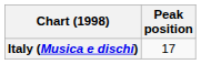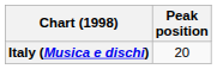 <table class="wikitable plainrowheaders" style="text-align:center">
 <tr>
 <th>Chart (1998)</th>
 <th>Peak<br>position</th>
 </tr>
 <tr>
 <th scope="row">Italy (<em><a href='#'>Musica e dischi</a></em>)</th>
-<td>17</td>
+<td>20</td>
 </tr>
 </table>
